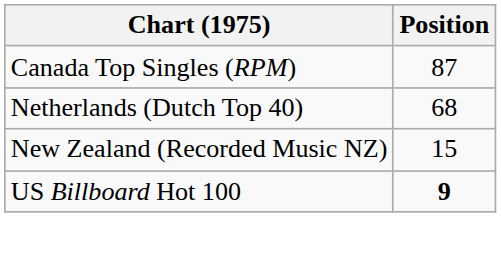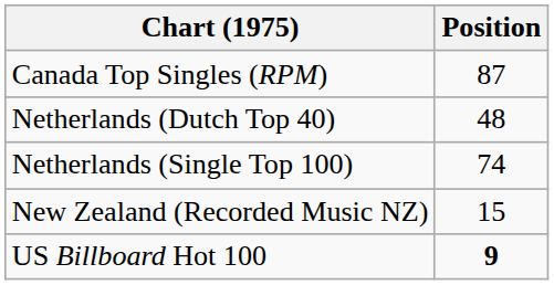 <table class="wikitable sortable">
 <tr>
 <th>Chart (1975)</th>
 <th style="text-align:center;">Position</th>
 </tr>
 <tr>
 <td>Canada Top Singles (<em>RPM</em>)</td>
 <td style="text-align:center;">87</td>
 </tr>
 <tr>
 <td>Netherlands (Dutch Top 40)</td>
-<td align="center">68</td>
+<td align="center">48</td>
+</tr>
+<tr>
+<td>Netherlands (Single Top 100)</td>
+<td align="center">74</td>
 </tr>
 <tr>
 <td>New Zealand (Recorded Music NZ)</td>
 <td align="center">15</td>
 </tr>
 <tr>
 <td>US <em>Billboard</em> Hot 100</td>
 <td style="text-align:center;"><strong>9</strong></td>
 </tr>
 </table>
